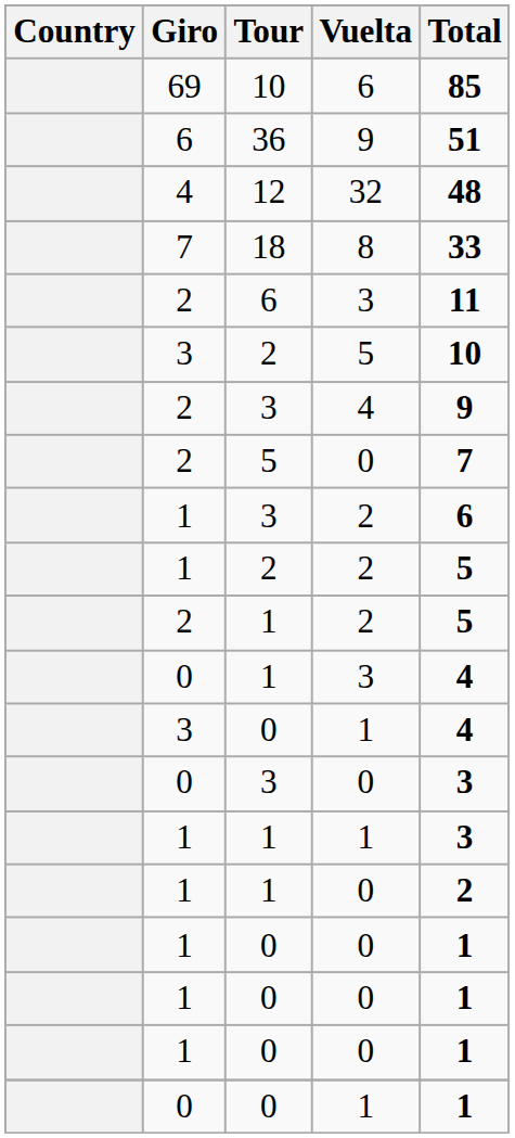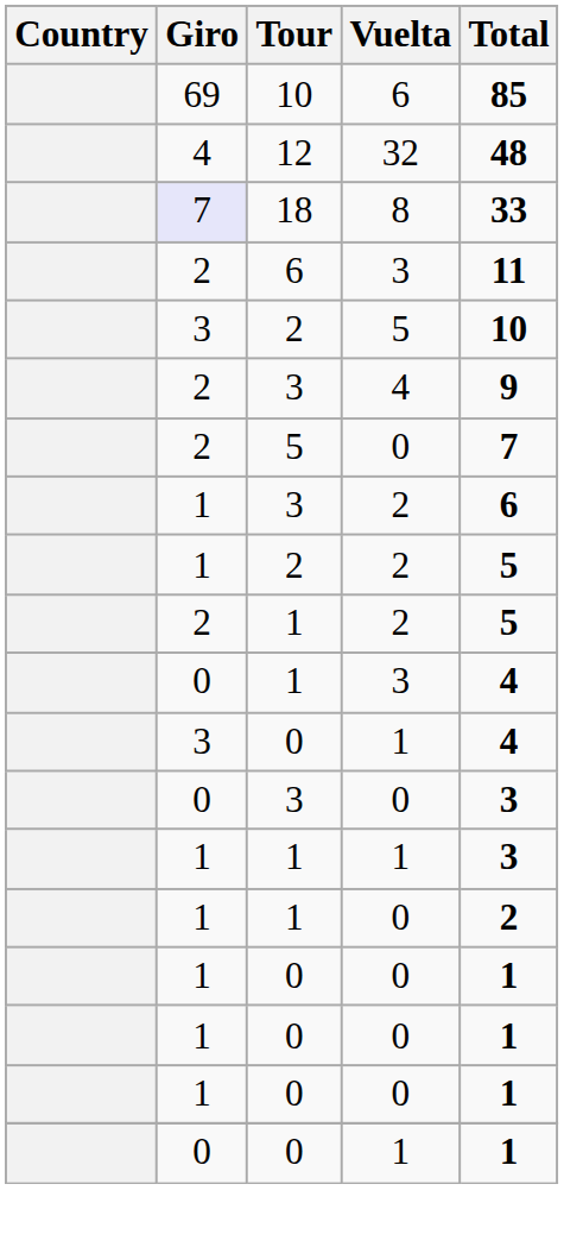 <table class="sortable plainrowheaders wikitable" style="text-align:center">
 <tr>
 <th scope=col>Country</th>
 <th scope=col>Giro</th>
 <th scope=col>Tour</th>
 <th scope=col>Vuelta</th>
 <th scope=col>Total</th>
 </tr>
 <tr>
 <th scope=row align=left></th>
 <td>69</td>
 <td>10</td>
 <td>6</td>
 <td><strong>85</strong></td>
 </tr>
 <tr>
 <th scope=row align=left></th>
-<td>6</td>
-<td>36</td>
-<td>9</td>
-<td><strong>51</strong></td>
-</tr>
-<tr>
-<th scope=row align=left></th>
 <td>4</td>
 <td>12</td>
 <td>32</td>
 <td><strong>48</strong></td>
 </tr>
 <tr>
 <th scope=row align=left></th>
-<td>7</td>
+<td style="background: lavender;">7</td>
 <td>18</td>
 <td>8</td>
 <td><strong>33</strong></td>
 </tr>
 <tr>
 <th scope=row align=left></th>
 <td>2</td>
 <td>6</td>
 <td>3</td>
 <td><strong>11</strong></td>
 </tr>
 <tr>
 <th scope=row align=left></th>
 <td>3</td>
 <td>2</td>
 <td>5</td>
 <td><strong>10</strong></td>
 </tr>
 <tr>
 <th scope=row align=left></th>
 <td>2</td>
 <td>3</td>
 <td>4</td>
 <td><strong>9</strong></td>
 </tr>
 <tr>
 <th scope=row align=left></th>
 <td>2</td>
 <td>5</td>
 <td>0</td>
 <td><strong>7</strong></td>
 </tr>
 <tr>
 <th scope=row align=left></th>
 <td>1</td>
 <td>3</td>
 <td>2</td>
 <td><strong>6</strong></td>
 </tr>
 <tr>
 <th scope=row align=left></th>
 <td>1</td>
 <td>2</td>
 <td>2</td>
 <td><strong>5</strong></td>
 </tr>
 <tr>
 <th scope=row align=left></th>
 <td>2</td>
 <td>1</td>
 <td>2</td>
 <td><strong>5</strong></td>
 </tr>
 <tr>
 <th scope=row align=left></th>
 <td>0</td>
 <td>1</td>
 <td>3</td>
 <td><strong>4</strong></td>
 </tr>
 <tr>
 <th scope=row align=left></th>
 <td>3</td>
 <td>0</td>
 <td>1</td>
 <td><strong>4</strong></td>
 </tr>
 <tr>
 <th scope=row align=left></th>
 <td>0</td>
 <td>3</td>
 <td>0</td>
 <td><strong>3</strong></td>
 </tr>
 <tr>
 <th scope=row align=left></th>
 <td>1</td>
 <td>1</td>
 <td>1</td>
 <td><strong>3</strong></td>
 </tr>
 <tr>
 <th scope=row align=left></th>
 <td>1</td>
 <td>1</td>
 <td>0</td>
 <td><strong>2</strong></td>
 </tr>
 <tr>
 <th scope=row align=left></th>
 <td>1</td>
 <td>0</td>
 <td>0</td>
 <td><strong>1</strong></td>
 </tr>
 <tr>
 <th scope=row align=left></th>
 <td>1</td>
 <td>0</td>
 <td>0</td>
 <td><strong>1</strong></td>
 </tr>
 <tr>
 <th scope=row align=left></th>
 <td>1</td>
 <td>0</td>
 <td>0</td>
 <td><strong>1</strong></td>
 </tr>
 <tr>
 </tr>
 <tr>
 <th scope=row align=left></th>
 <td>0</td>
 <td>0</td>
 <td>1</td>
 <td><strong>1</strong></td>
 </tr>
 </table>
